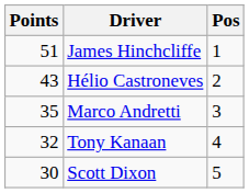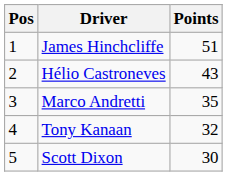 <table class="wikitable" style="font-size: 95%">
 <tr>
+<th>Pos</th>
+<th>Driver</th>
 <th>Points</th>
-<th>Driver</th>
-<th>Pos</th>
 </tr>
 <tr>
+<td>1</td>
+<td> <a href='#'>James Hinchcliffe</a></td>
 <td align="right">51</td>
-<td> <a href='#'>James Hinchcliffe</a></td>
-<td>1</td>
 </tr>
 <tr>
+<td>2</td>
+<td> <a href='#'>Hélio Castroneves</a></td>
 <td align="right">43</td>
-<td> <a href='#'>Hélio Castroneves</a></td>
-<td>2</td>
 </tr>
 <tr>
+<td>3</td>
+<td> <a href='#'>Marco Andretti</a></td>
 <td align="right">35</td>
-<td> <a href='#'>Marco Andretti</a></td>
-<td>3</td>
 </tr>
 <tr>
+<td>4</td>
+<td> <a href='#'>Tony Kanaan</a></td>
 <td align="right">32</td>
-<td> <a href='#'>Tony Kanaan</a></td>
-<td>4</td>
 </tr>
 <tr>
+<td>5</td>
+<td> <a href='#'>Scott Dixon</a></td>
 <td align="right">30</td>
-<td> <a href='#'>Scott Dixon</a></td>
-<td>5</td>
 </tr>
 </table>
